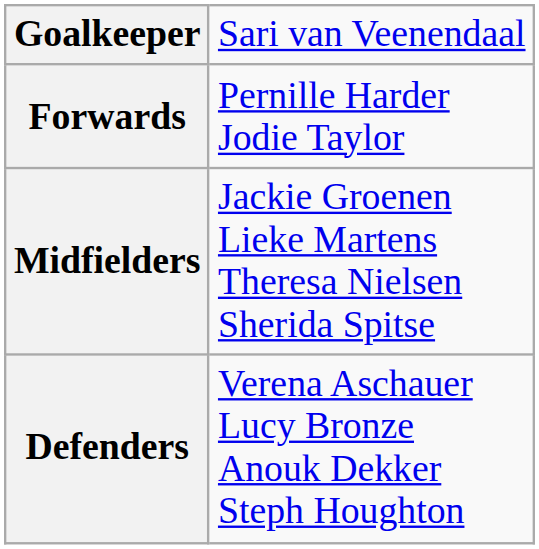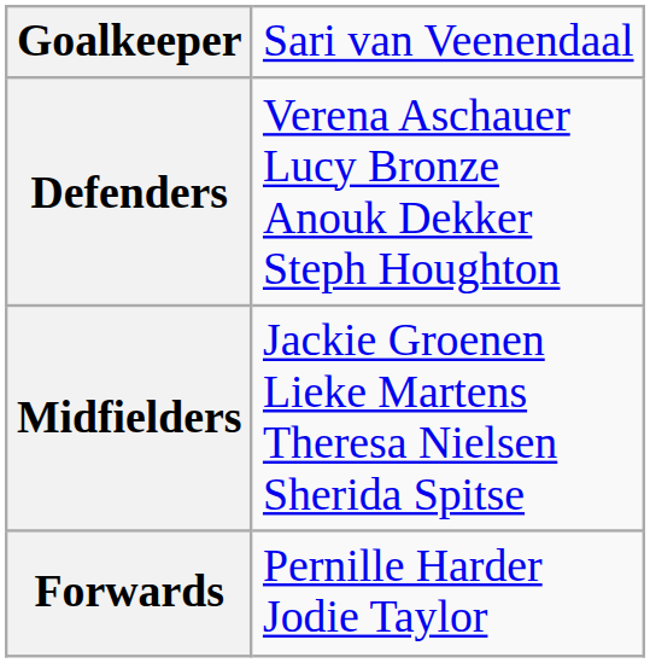 <table class="wikitable">
 <tr style="text-align:center">
 <th>Goalkeeper</th>
 <td> <a href='#'>Sari van Veenendaal</a></td>
 </tr>
 <tr>
-<th>Forwards</th>
-<td> <a href='#'>Pernille Harder</a><br> <a href='#'>Jodie Taylor</a></td>
+<th>Defenders</th>
+<td> <a href='#'>Verena Aschauer</a><br> <a href='#'>Lucy Bronze</a><br> <a href='#'>Anouk Dekker</a><br> <a href='#'>Steph Houghton</a></td>
 </tr>
 <tr>
 <th>Midfielders</th>
 <td> <a href='#'>Jackie Groenen</a><br> <a href='#'>Lieke Martens</a><br> <a href='#'>Theresa Nielsen</a><br> <a href='#'>Sherida Spitse</a></td>
 </tr>
 <tr>
-<th>Defenders</th>
-<td> <a href='#'>Verena Aschauer</a><br> <a href='#'>Lucy Bronze</a><br> <a href='#'>Anouk Dekker</a><br> <a href='#'>Steph Houghton</a></td>
+<th>Forwards</th>
+<td> <a href='#'>Pernille Harder</a><br> <a href='#'>Jodie Taylor</a></td>
 </tr>
 </table>
